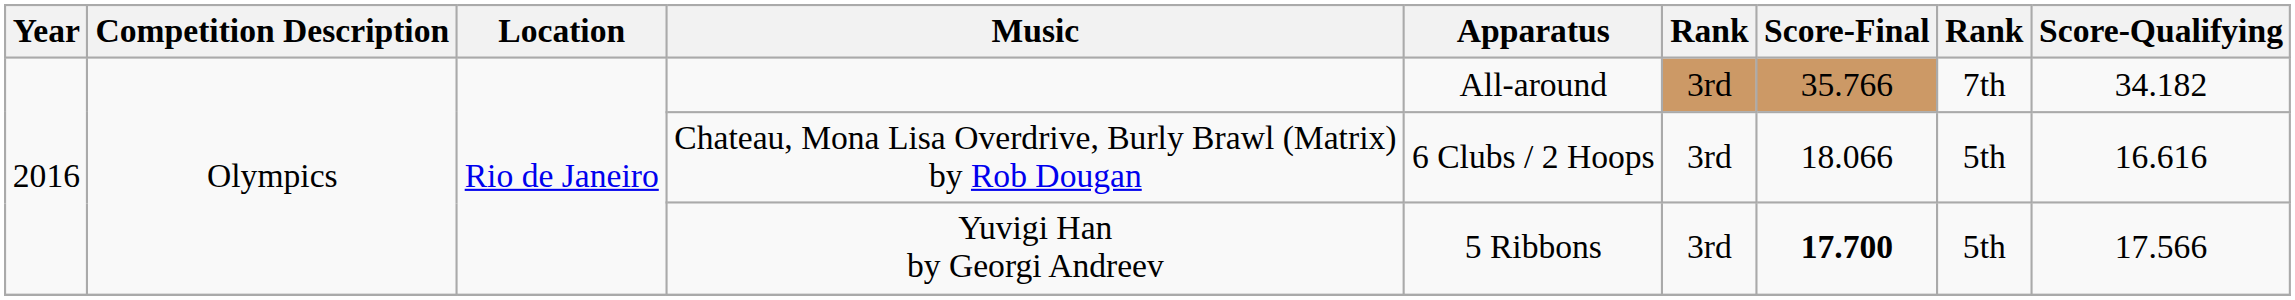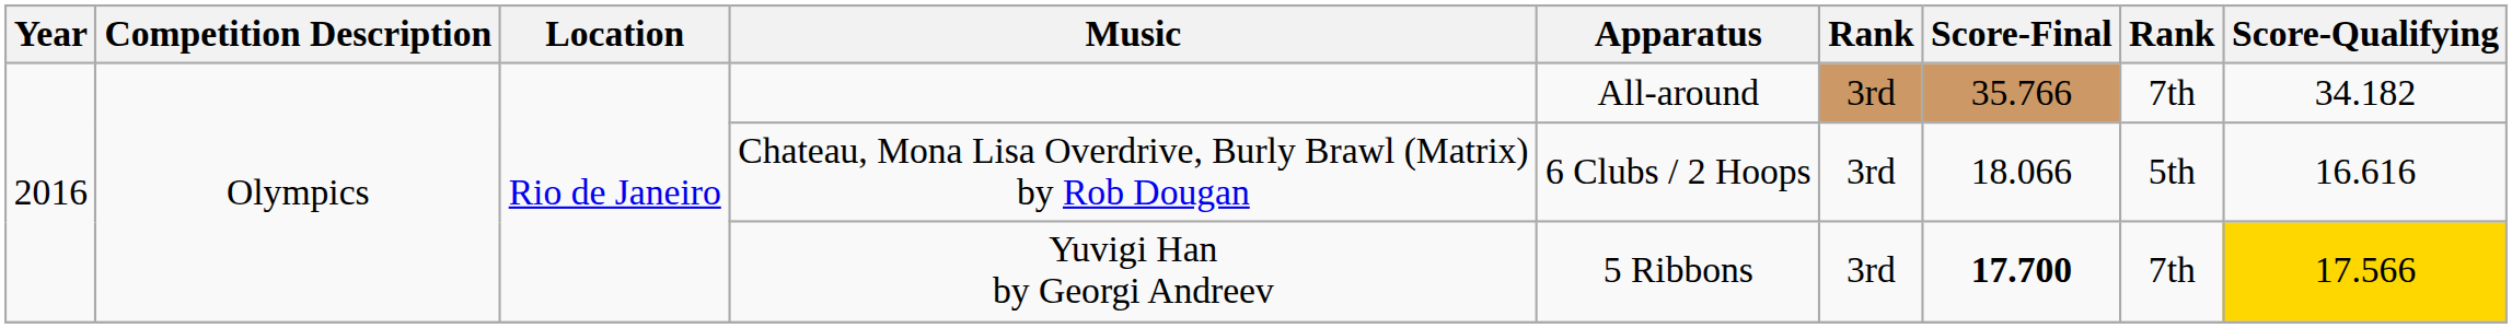 <table class="wikitable" style="text-align:center">
 <tr>
 <th>Year</th>
 <th>Competition Description</th>
 <th>Location</th>
 <th>Music</th>
 <th>Apparatus</th>
 <th>Rank</th>
 <th>Score-Final</th>
 <th>Rank</th>
 <th>Score-Qualifying</th>
 </tr>
 <tr>
 <td rowspan="3">2016</td>
 <td rowspan="3">Olympics</td>
 <td rowspan="3"><a href='#'>Rio de Janeiro</a></td>
 <td></td>
 <td>All-around</td>
 <td bgcolor=CC9966>3rd</td>
 <td bgcolor=CC9966>35.766</td>
 <td>7th</td>
 <td>34.182</td>
 </tr>
 <tr>
 <td>Chateau, Mona Lisa Overdrive, Burly Brawl (Matrix) <br> by <a href='#'>Rob Dougan</a></td>
 <td>6 Clubs / 2 Hoops</td>
 <td>3rd</td>
 <td>18.066</td>
 <td>5th</td>
 <td>16.616</td>
 </tr>
 <tr>
 <td>Yuvigi Han <br> by Georgi Andreev</td>
 <td>5 Ribbons</td>
 <td>3rd</td>
 <td><strong>17.700</strong></td>
-<td>5th</td>
-<td>17.566</td>
+<td>7th</td>
+<td style="background: gold;">17.566</td>
 </tr>
 <tr>
 </tr>
 </table>
